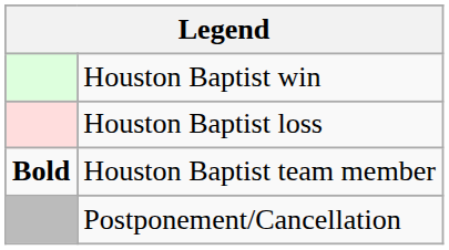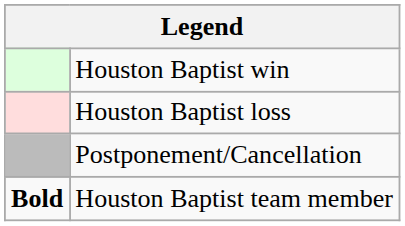 <table class="wikitable" style="font-size:90%">
 <tr>
 <th colspan="2">Legend</th>
 </tr>
 <tr>
 <td bgcolor="#ddffdd"> </td>
 <td>Houston Baptist win</td>
 </tr>
 <tr>
 <td bgcolor="#ffdddd"> </td>
 <td>Houston Baptist loss</td>
 </tr>
 <tr>
+<td bgcolor="#bbbbbb"> </td>
+<td>Postponement/Cancellation</td>
+</tr>
+<tr>
 <td><strong>Bold</strong></td>
 <td>Houston Baptist team member</td>
 </tr>
-<tr>
-<td bgcolor="#bbbbbb"> </td>
-<td>Postponement/Cancellation</td>
-</tr>
 </table>
